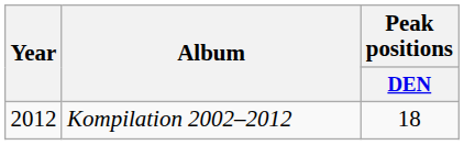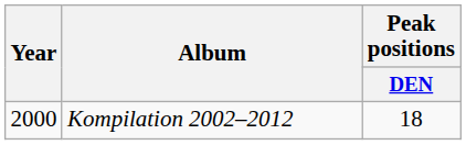 <table class="wikitable">
 <tr>
 <th align="center" rowspan="2" width="10">Year</th>
 <th align="center" rowspan="2" width="200">Album</th>
 <th align="center" colspan="1" width="20">Peak positions</th>
 </tr>
 <tr>
 <th scope="col" style="width:3em;font-size:90%;"><a href='#'>DEN</a><br></th>
 </tr>
 <tr>
-<td style="text-align:center;">2012</td>
+<td style="text-align:center;">2000</td>
 <td><em>Kompilation 2002–2012</em></td>
 <td style="text-align:center;">18</td>
 </tr>
 </table>
